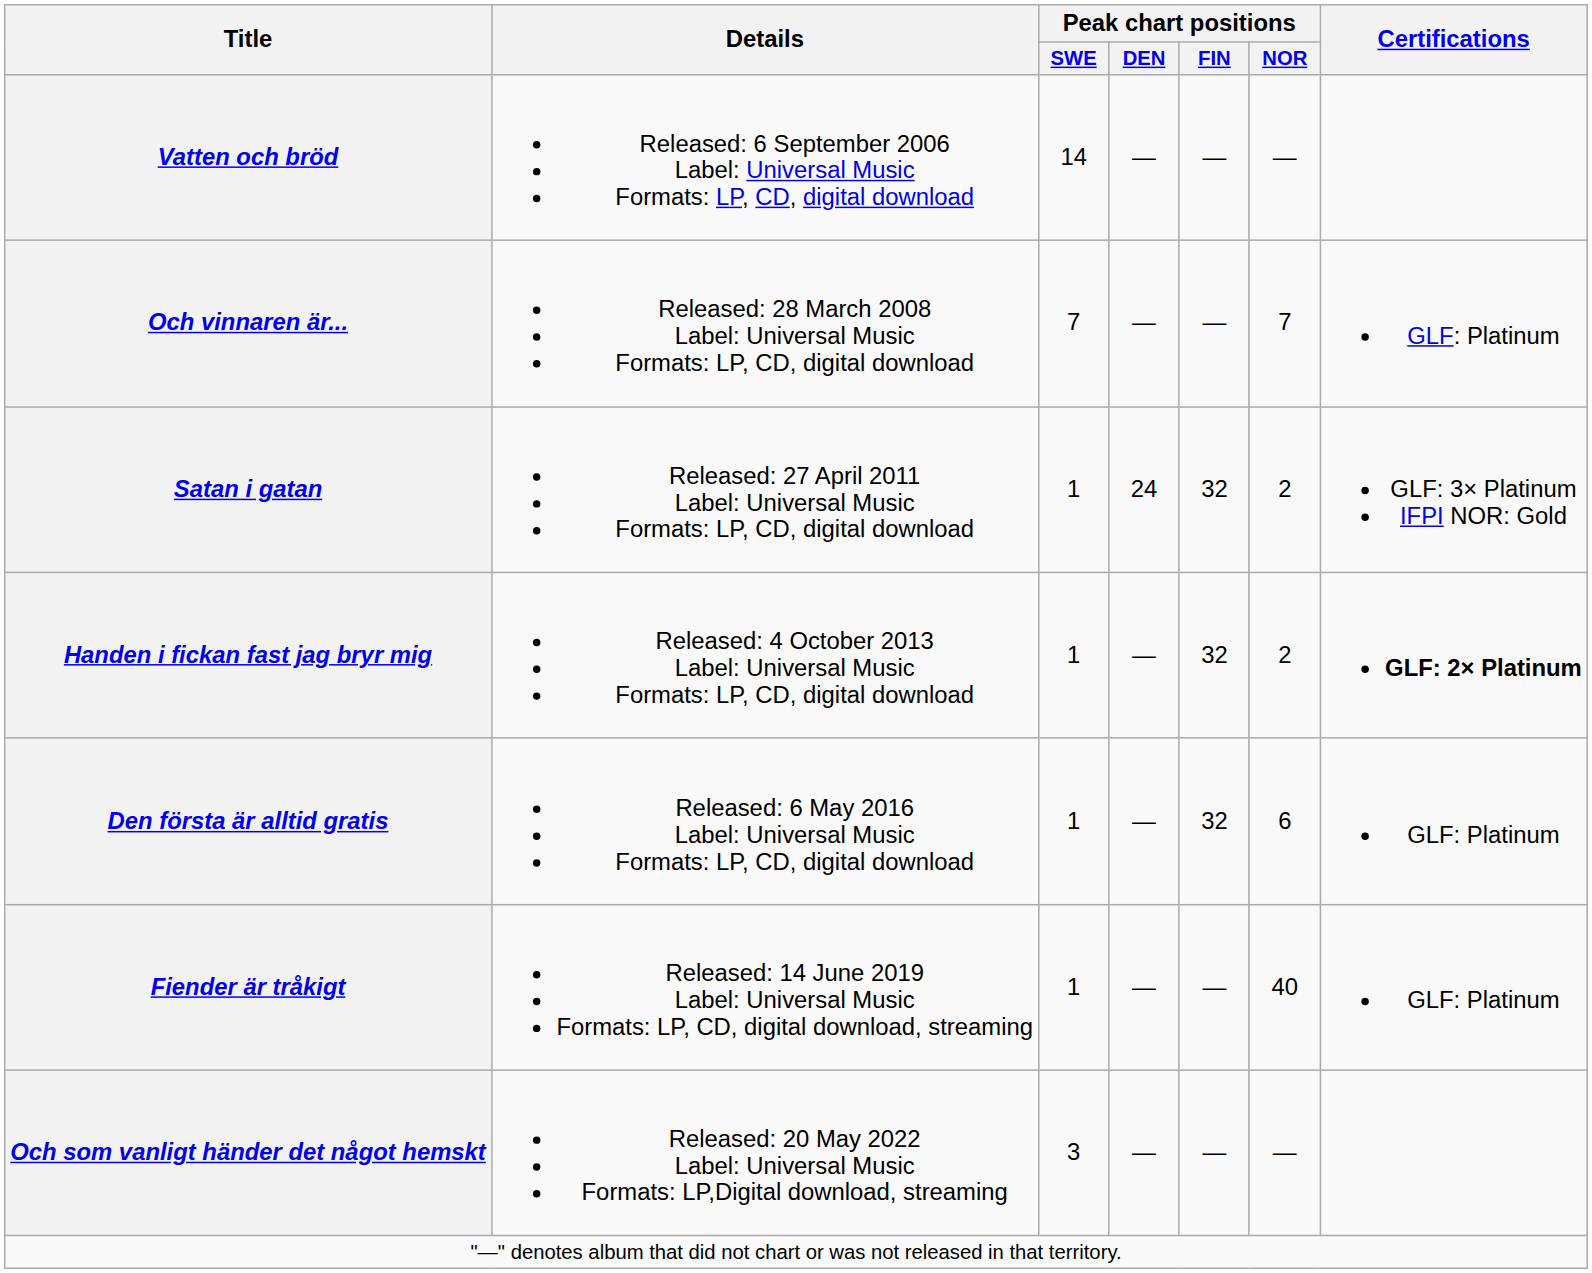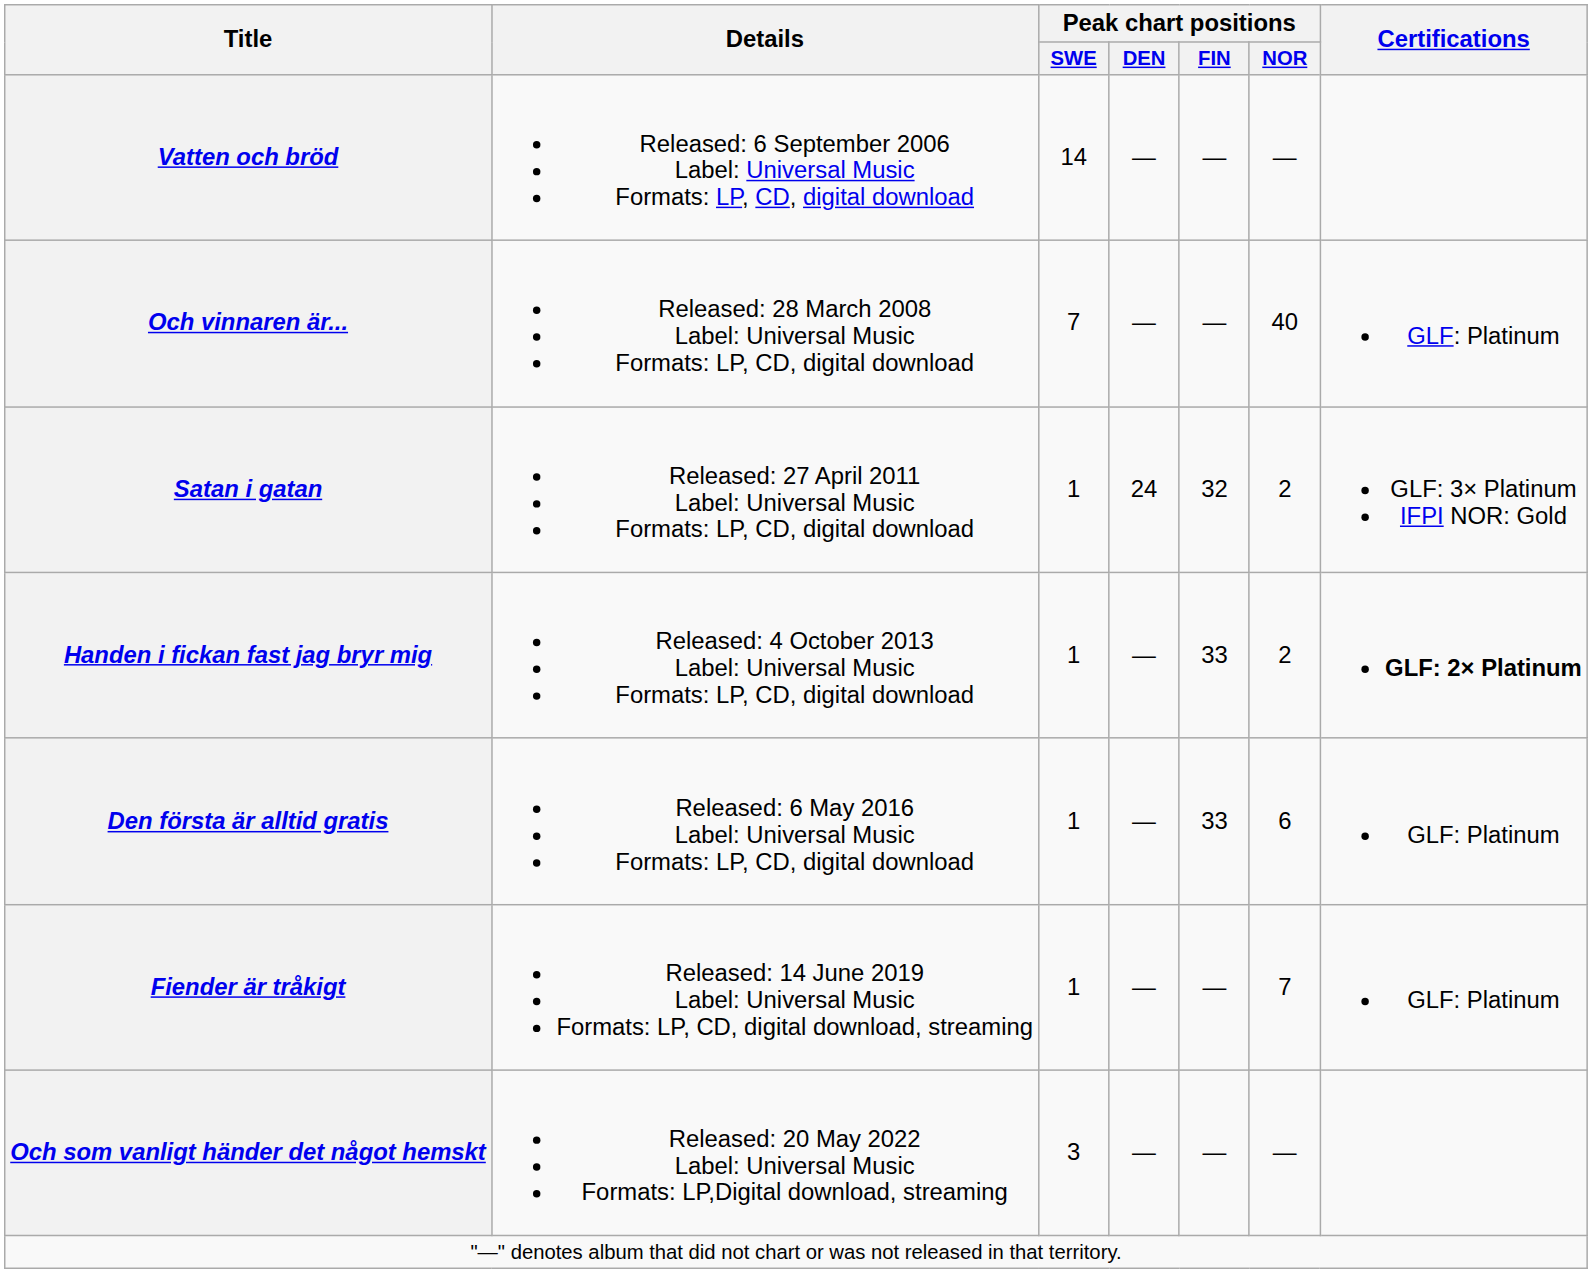 <table class="wikitable plainrowheaders" style="text-align:center;">
 <tr>
 <th scope="col" rowspan="2">Title</th>
 <th scope="col" rowspan="2">Details</th>
 <th scope="col" colspan="4">Peak chart positions</th>
 <th scope="col" rowspan="2"><a href='#'>Certifications</a></th>
 </tr>
 <tr>
 <th scope="col" style="width:3em;font-size:85%;"><a href='#'>SWE</a><br></th>
 <th scope="col" style="width:3em;font-size:85%;"><a href='#'>DEN</a><br></th>
 <th scope="col" style="width:3em;font-size:85%;"><a href='#'>FIN</a><br></th>
 <th scope="col" style="width:3em;font-size:85%;"><a href='#'>NOR</a><br></th>
 </tr>
 <tr>
 <th scope="row"><em><a href='#'>Vatten och bröd</a></em></th>
 <td><br><ul><li>Released: 6 September 2006</li><li>Label: <a href='#'>Universal Music</a></li><li>Formats: <a href='#'>LP</a>, <a href='#'>CD</a>, <a href='#'>digital download</a></li></ul></td>
 <td>14</td>
 <td>—</td>
 <td>—</td>
 <td>—</td>
 </tr>
 <tr>
 <th scope="row"><em><a href='#'>Och vinnaren är...</a></em></th>
 <td><br><ul><li>Released: 28 March 2008</li><li>Label: Universal Music</li><li>Formats: LP, CD, digital download</li></ul></td>
 <td>7</td>
 <td>—</td>
 <td>—</td>
-<td>7</td>
+<td>40</td>
 <td><br><ul><li><a href='#'>GLF</a>: Platinum</li></ul></td>
 </tr>
 <tr>
 <th scope="row"><em><a href='#'>Satan i gatan</a></em></th>
 <td><br><ul><li>Released: 27 April 2011</li><li>Label: Universal Music</li><li>Formats: LP, CD, digital download</li></ul></td>
 <td>1</td>
 <td>24</td>
 <td>32</td>
 <td>2</td>
 <td><br><ul><li>GLF: 3× Platinum</li><li><a href='#'>IFPI</a> NOR: Gold</li></ul></td>
 </tr>
 <tr>
 <th scope="row"><em><a href='#'>Handen i fickan fast jag bryr mig</a></em></th>
 <td><br><ul><li>Released: 4 October 2013</li><li>Label: Universal Music</li><li>Formats: LP, CD, digital download</li></ul></td>
 <td>1</td>
 <td>—</td>
-<td>32</td>
+<td>33</td>
 <td>2</td>
 <td><strong><br><ul><li>GLF: 2× Platinum</li></ul></strong></td>
 </tr>
 <tr>
 <th scope="row"><em><a href='#'>Den första är alltid gratis</a></em></th>
 <td><br><ul><li>Released: 6 May 2016</li><li>Label: Universal Music</li><li>Formats: LP, CD, digital download</li></ul></td>
 <td>1</td>
 <td>—</td>
-<td>32</td>
+<td>33</td>
 <td>6</td>
 <td><br><ul><li>GLF: Platinum</li></ul></td>
 </tr>
 <tr>
 <th scope="row"><em><a href='#'>Fiender är tråkigt</a></em></th>
 <td><br><ul><li>Released: 14 June 2019</li><li>Label: Universal Music</li><li>Formats: LP, CD, digital download, streaming</li></ul></td>
 <td>1</td>
 <td>—</td>
 <td>—</td>
-<td>40</td>
+<td>7</td>
 <td><br><ul><li>GLF: Platinum</li></ul></td>
 </tr>
 <tr>
 <th scope="row"><em><a href='#'>Och som vanligt händer det något hemskt</a></em></th>
 <td><br><ul><li>Released: 20 May 2022</li><li>Label: Universal Music</li><li>Formats: LP,Digital download, streaming</li></ul></td>
 <td>3<br></td>
 <td>—</td>
 <td>—</td>
 <td>—</td>
 <td></td>
 </tr>
 <tr>
 <td colspan="18" style="font-size:85%">"—" denotes album that did not chart or was not released in that territory.</td>
 </tr>
 </table>
